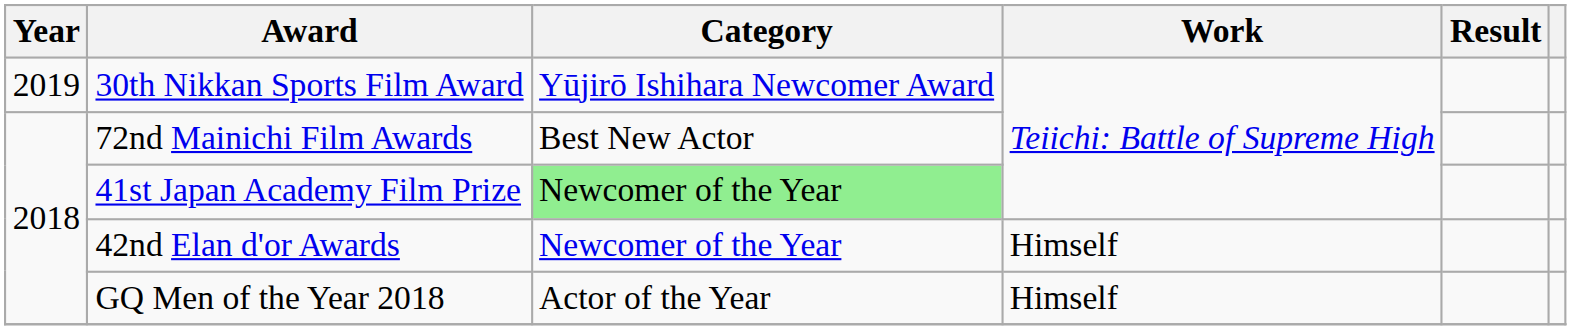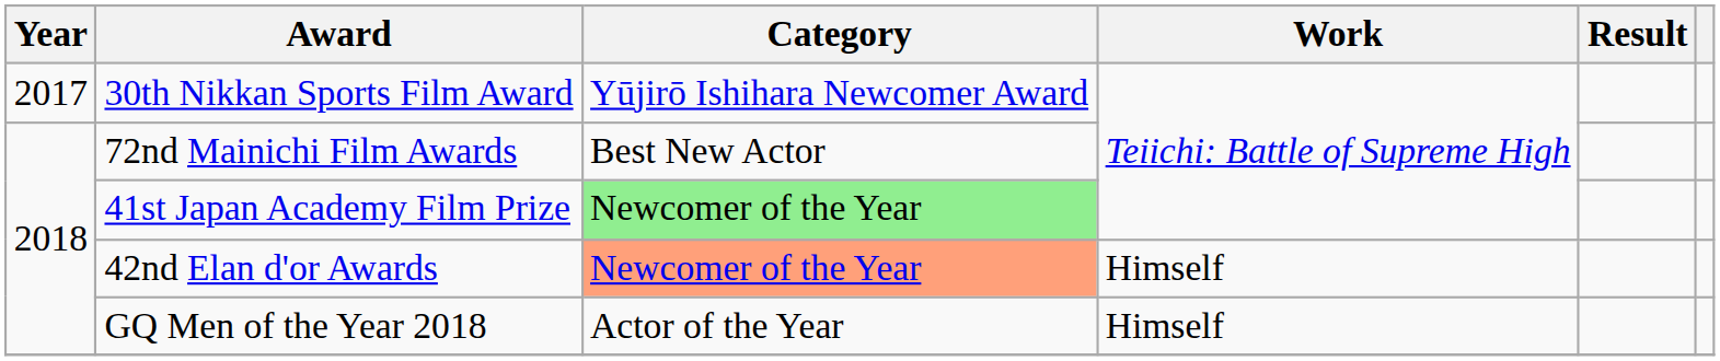 <table class="wikitable">
 <tr>
 <th>Year</th>
 <th>Award</th>
 <th>Category</th>
 <th>Work</th>
 <th>Result</th>
 <th></th>
 </tr>
 <tr>
-<td rowspan=1>2019</td>
+<td rowspan=1>2017</td>
 <td><a href='#'>30th Nikkan Sports Film Award</a></td>
 <td><a href='#'>Yūjirō Ishihara Newcomer Award</a></td>
 <td rowspan=3><em><a href='#'>Teiichi: Battle of Supreme High</a></em></td>
 <td></td>
 <td></td>
 </tr>
 <tr>
 <td rowspan="4">2018</td>
 <td>72nd <a href='#'>Mainichi Film Awards</a></td>
 <td>Best New Actor</td>
 <td></td>
 <td></td>
 </tr>
 <tr>
 <td><a href='#'>41st Japan Academy Film Prize</a></td>
 <td style="background: lightgreen;">Newcomer of the Year</td>
 <td></td>
 <td></td>
 </tr>
 <tr>
 <td>42nd <a href='#'>Elan d'or Awards</a></td>
-<td><a href='#'>Newcomer of the Year</a></td>
+<td style="background: lightsalmon;"><a href='#'>Newcomer of the Year</a></td>
 <td>Himself</td>
 <td></td>
 <td></td>
 </tr>
 <tr>
 <td>GQ Men of the Year 2018</td>
 <td>Actor of the Year</td>
 <td>Himself</td>
 <td></td>
 <td></td>
 </tr>
 <tr>
 </tr>
 </table>
